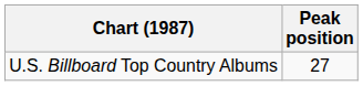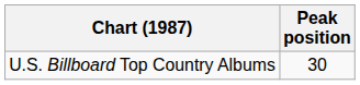 <table class="wikitable">
 <tr>
 <th>Chart (1987)</th>
 <th>Peak<br>position</th>
 </tr>
 <tr>
 <td>U.S. <em>Billboard</em> Top Country Albums</td>
-<td align="center">27</td>
+<td align="center">30</td>
 </tr>
 </table>
